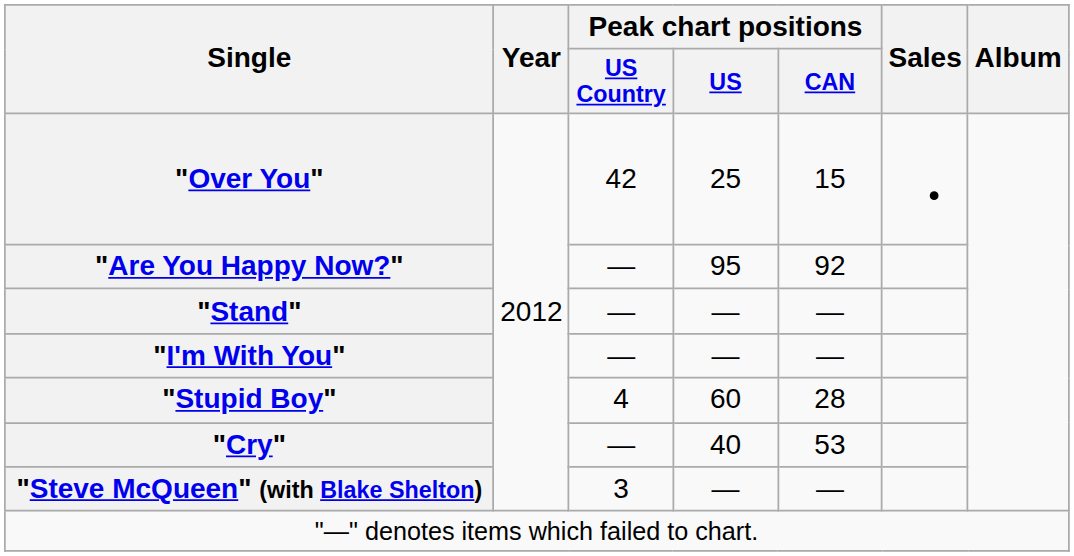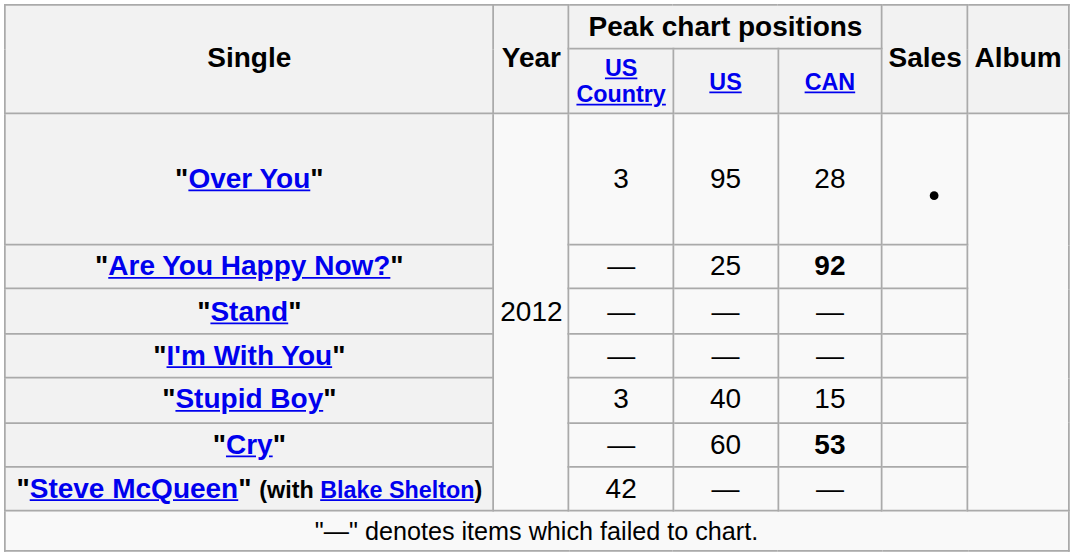 <table class="wikitable plainrowheaders" style="text-align:center;">
 <tr>
 <th rowspan="2" style="width:17em;">Single</th>
 <th rowspan="2">Year</th>
 <th colspan="3">Peak chart positions</th>
 <th rowspan="2">Sales</th>
 <th rowspan="2">Album</th>
 </tr>
 <tr style="font-size:smaller;">
 <th style="width:4em;"><a href='#'>US Country</a><br></th>
 <th style="width:4em;"><a href='#'>US</a><br></th>
 <th style="width:4em;"><a href='#'>CAN</a><br></th>
 </tr>
 <tr>
 <th scope="row">"<a href='#'>Over You</a>"</th>
 <td rowspan="7">2012</td>
-<td>42</td>
-<td>25</td>
-<td>15</td>
+<td>3</td>
+<td>95</td>
+<td>28</td>
 <td><br><ul><li></li></ul></td>
 <td style="text-align:left;" rowspan="7"></td>
 </tr>
 <tr>
 <th scope="row">"<a href='#'>Are You Happy Now?</a>"</th>
 <td>—</td>
-<td>95</td>
-<td>92</td>
+<td>25</td>
+<td><strong>92</strong></td>
 <td></td>
 </tr>
 <tr>
 <th scope="row">"<a href='#'>Stand</a>"</th>
 <td>—</td>
 <td>—</td>
 <td>—</td>
 <td></td>
 </tr>
 <tr>
 <th scope="row">"<a href='#'>I'm With You</a>"</th>
 <td>—</td>
 <td>—</td>
 <td>—</td>
 <td></td>
 </tr>
 <tr>
 <th scope="row">"<a href='#'>Stupid Boy</a>"</th>
-<td>4</td>
-<td>60</td>
-<td>28</td>
+<td>3</td>
+<td>40</td>
+<td>15</td>
 <td></td>
 </tr>
 <tr>
 <th scope="row">"<a href='#'>Cry</a>"</th>
 <td>—</td>
-<td>40</td>
-<td>53</td>
+<td>60</td>
+<td><strong>53</strong></td>
 <td></td>
 </tr>
 <tr>
 <th scope="row">"<a href='#'>Steve McQueen</a>" <small>(with <a href='#'>Blake Shelton</a>)</small></th>
-<td>3</td>
+<td>42</td>
 <td>—</td>
 <td>—</td>
 <td></td>
 </tr>
 <tr>
 <td colspan="7" style="text-align:center; font-size:90%;">"—" denotes items which failed to chart.</td>
 </tr>
 </table>
